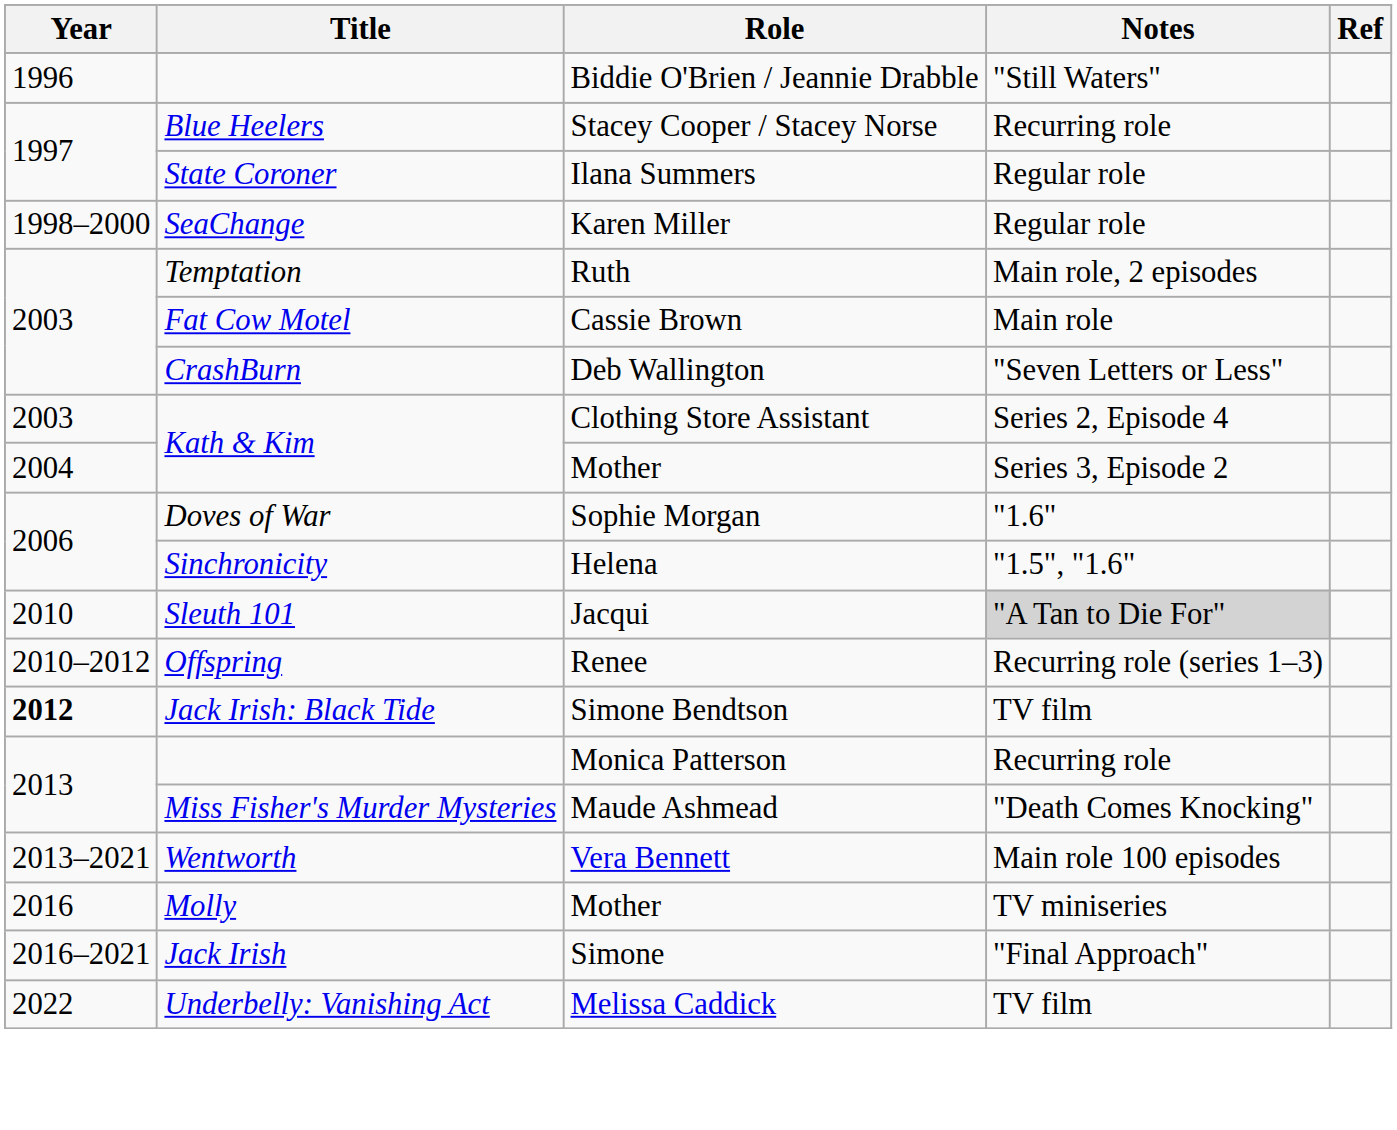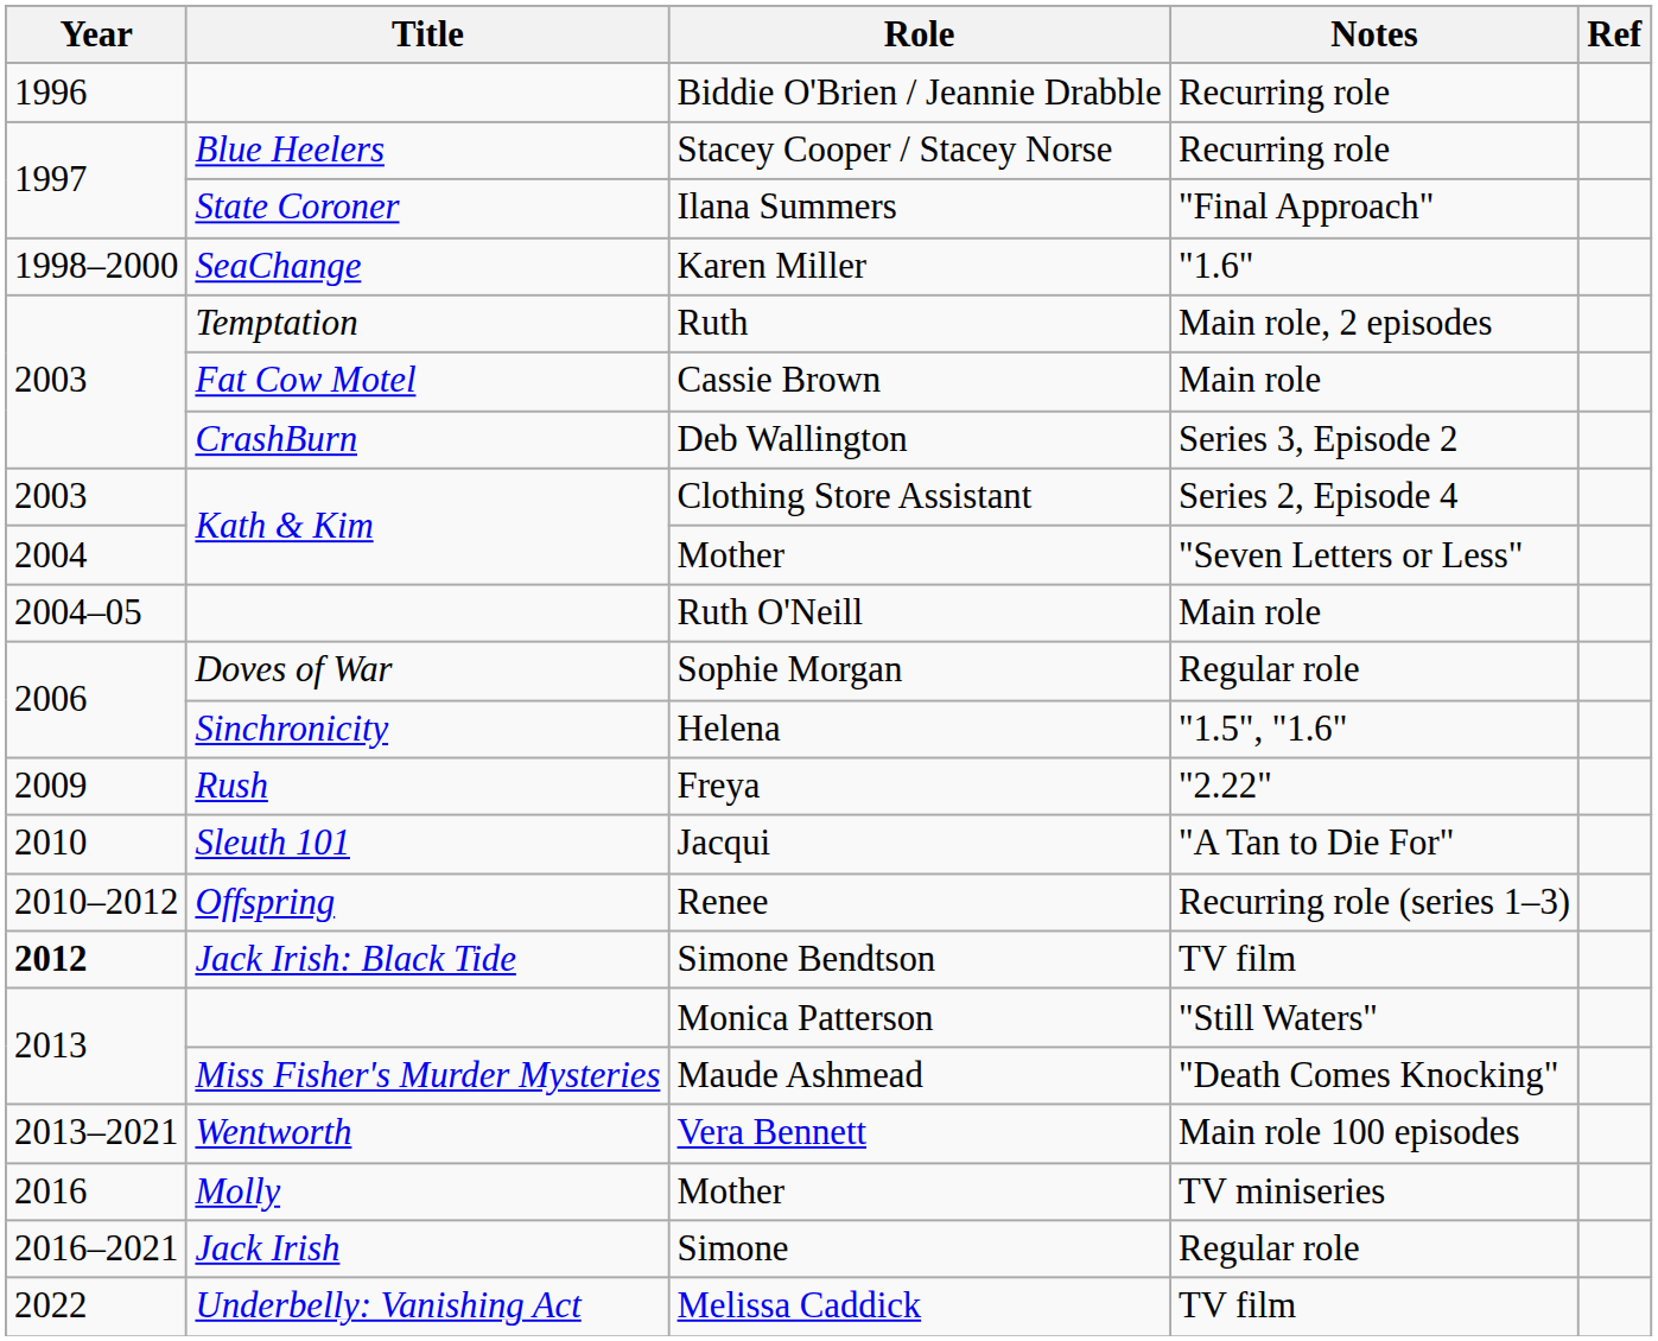 <table class="wikitable sortable">
 <tr>
 <th>Year</th>
 <th>Title</th>
 <th>Role</th>
 <th class="unsortable">Notes</th>
 <th>Ref</th>
 </tr>
 <tr>
 <td>1996</td>
 <td><em></em></td>
 <td>Biddie O'Brien / Jeannie Drabble</td>
-<td>"Still Waters"</td>
+<td>Recurring role</td>
 <td></td>
 </tr>
 <tr>
 <td rowspan="2">1997</td>
 <td><em><a href='#'>Blue Heelers</a></em></td>
 <td>Stacey Cooper / Stacey Norse</td>
 <td>Recurring role</td>
 <td></td>
 </tr>
 <tr>
 <td><em><a href='#'>State Coroner</a></em></td>
 <td>Ilana Summers</td>
-<td>Regular role</td>
+<td>"Final Approach"</td>
 <td></td>
 </tr>
 <tr>
 <td>1998–2000</td>
 <td><em><a href='#'>SeaChange</a></em></td>
 <td>Karen Miller</td>
-<td>Regular role</td>
+<td>"1.6"</td>
 <td></td>
 </tr>
 <tr>
 <td rowspan="3">2003</td>
 <td><em>Temptation</em></td>
 <td>Ruth</td>
 <td>Main role, 2 episodes</td>
 <td></td>
 </tr>
 <tr>
 <td><em><a href='#'>Fat Cow Motel</a></em></td>
 <td>Cassie Brown</td>
 <td>Main role</td>
 <td></td>
 </tr>
 <tr>
 <td><em><a href='#'>CrashBurn</a></em></td>
 <td>Deb Wallington</td>
-<td>"Seven Letters or Less"</td>
+<td>Series 3, Episode 2</td>
 <td></td>
 </tr>
 <tr>
 <td>2003</td>
 <td rowspan="2"><em><a href='#'>Kath & Kim</a></em></td>
 <td>Clothing Store Assistant</td>
 <td>Series 2, Episode 4</td>
 <td></td>
 </tr>
 <tr>
 <td>2004</td>
 <td>Mother</td>
-<td>Series 3, Episode 2</td>
+<td>"Seven Letters or Less"</td>
+<td></td>
+</tr>
+<tr>
+<td>2004–05</td>
+<td><em></em></td>
+<td>Ruth O'Neill</td>
+<td>Main role</td>
 <td></td>
 </tr>
 <tr>
 <td rowspan="2">2006</td>
 <td><em>Doves of War</em></td>
 <td>Sophie Morgan</td>
-<td>"1.6"</td>
+<td>Regular role</td>
 <td></td>
 </tr>
 <tr>
 <td><em><a href='#'>Sinchronicity</a></em></td>
 <td>Helena</td>
 <td>"1.5", "1.6"</td>
 <td></td>
 </tr>
 <tr>
+<td>2009</td>
+<td><em><a href='#'>Rush</a></em></td>
+<td>Freya</td>
+<td>"2.22"</td>
+<td></td>
+</tr>
+<tr>
 <td>2010</td>
 <td><em><a href='#'>Sleuth 101</a></em></td>
 <td>Jacqui</td>
-<td style="background: lightgrey;">"A Tan to Die For"</td>
+<td>"A Tan to Die For"</td>
 <td></td>
 </tr>
 <tr>
 <td>2010–2012</td>
 <td><em><a href='#'>Offspring</a></em></td>
 <td>Renee</td>
 <td>Recurring role (series 1–3)</td>
 <td></td>
 </tr>
 <tr>
 <td><strong>2012</strong></td>
 <td><em><a href='#'>Jack Irish: Black Tide</a></em></td>
 <td>Simone Bendtson</td>
 <td>TV film</td>
 <td></td>
 </tr>
 <tr>
 <td rowspan="2">2013</td>
 <td><em></em></td>
 <td>Monica Patterson</td>
-<td>Recurring role</td>
+<td>"Still Waters"</td>
 <td></td>
 </tr>
 <tr>
 <td><em><a href='#'>Miss Fisher's Murder Mysteries</a></em></td>
 <td>Maude Ashmead</td>
 <td>"Death Comes Knocking"</td>
 <td></td>
 </tr>
 <tr>
 <td>2013–2021</td>
 <td><em><a href='#'>Wentworth</a></em></td>
 <td><a href='#'>Vera Bennett</a></td>
 <td>Main role 100 episodes</td>
 <td></td>
 </tr>
 <tr>
 <td>2016</td>
 <td><em><a href='#'>Molly</a></em></td>
 <td>Mother</td>
 <td>TV miniseries</td>
 <td></td>
 </tr>
 <tr>
 <td>2016–2021</td>
 <td><em><a href='#'>Jack Irish</a></em></td>
 <td>Simone</td>
-<td>"Final Approach"</td>
+<td>Regular role</td>
 <td></td>
 </tr>
 <tr>
 <td>2022</td>
 <td><em><a href='#'>Underbelly: Vanishing Act</a></em></td>
 <td><a href='#'>Melissa Caddick</a></td>
 <td>TV film</td>
 <td></td>
 </tr>
 </table>
